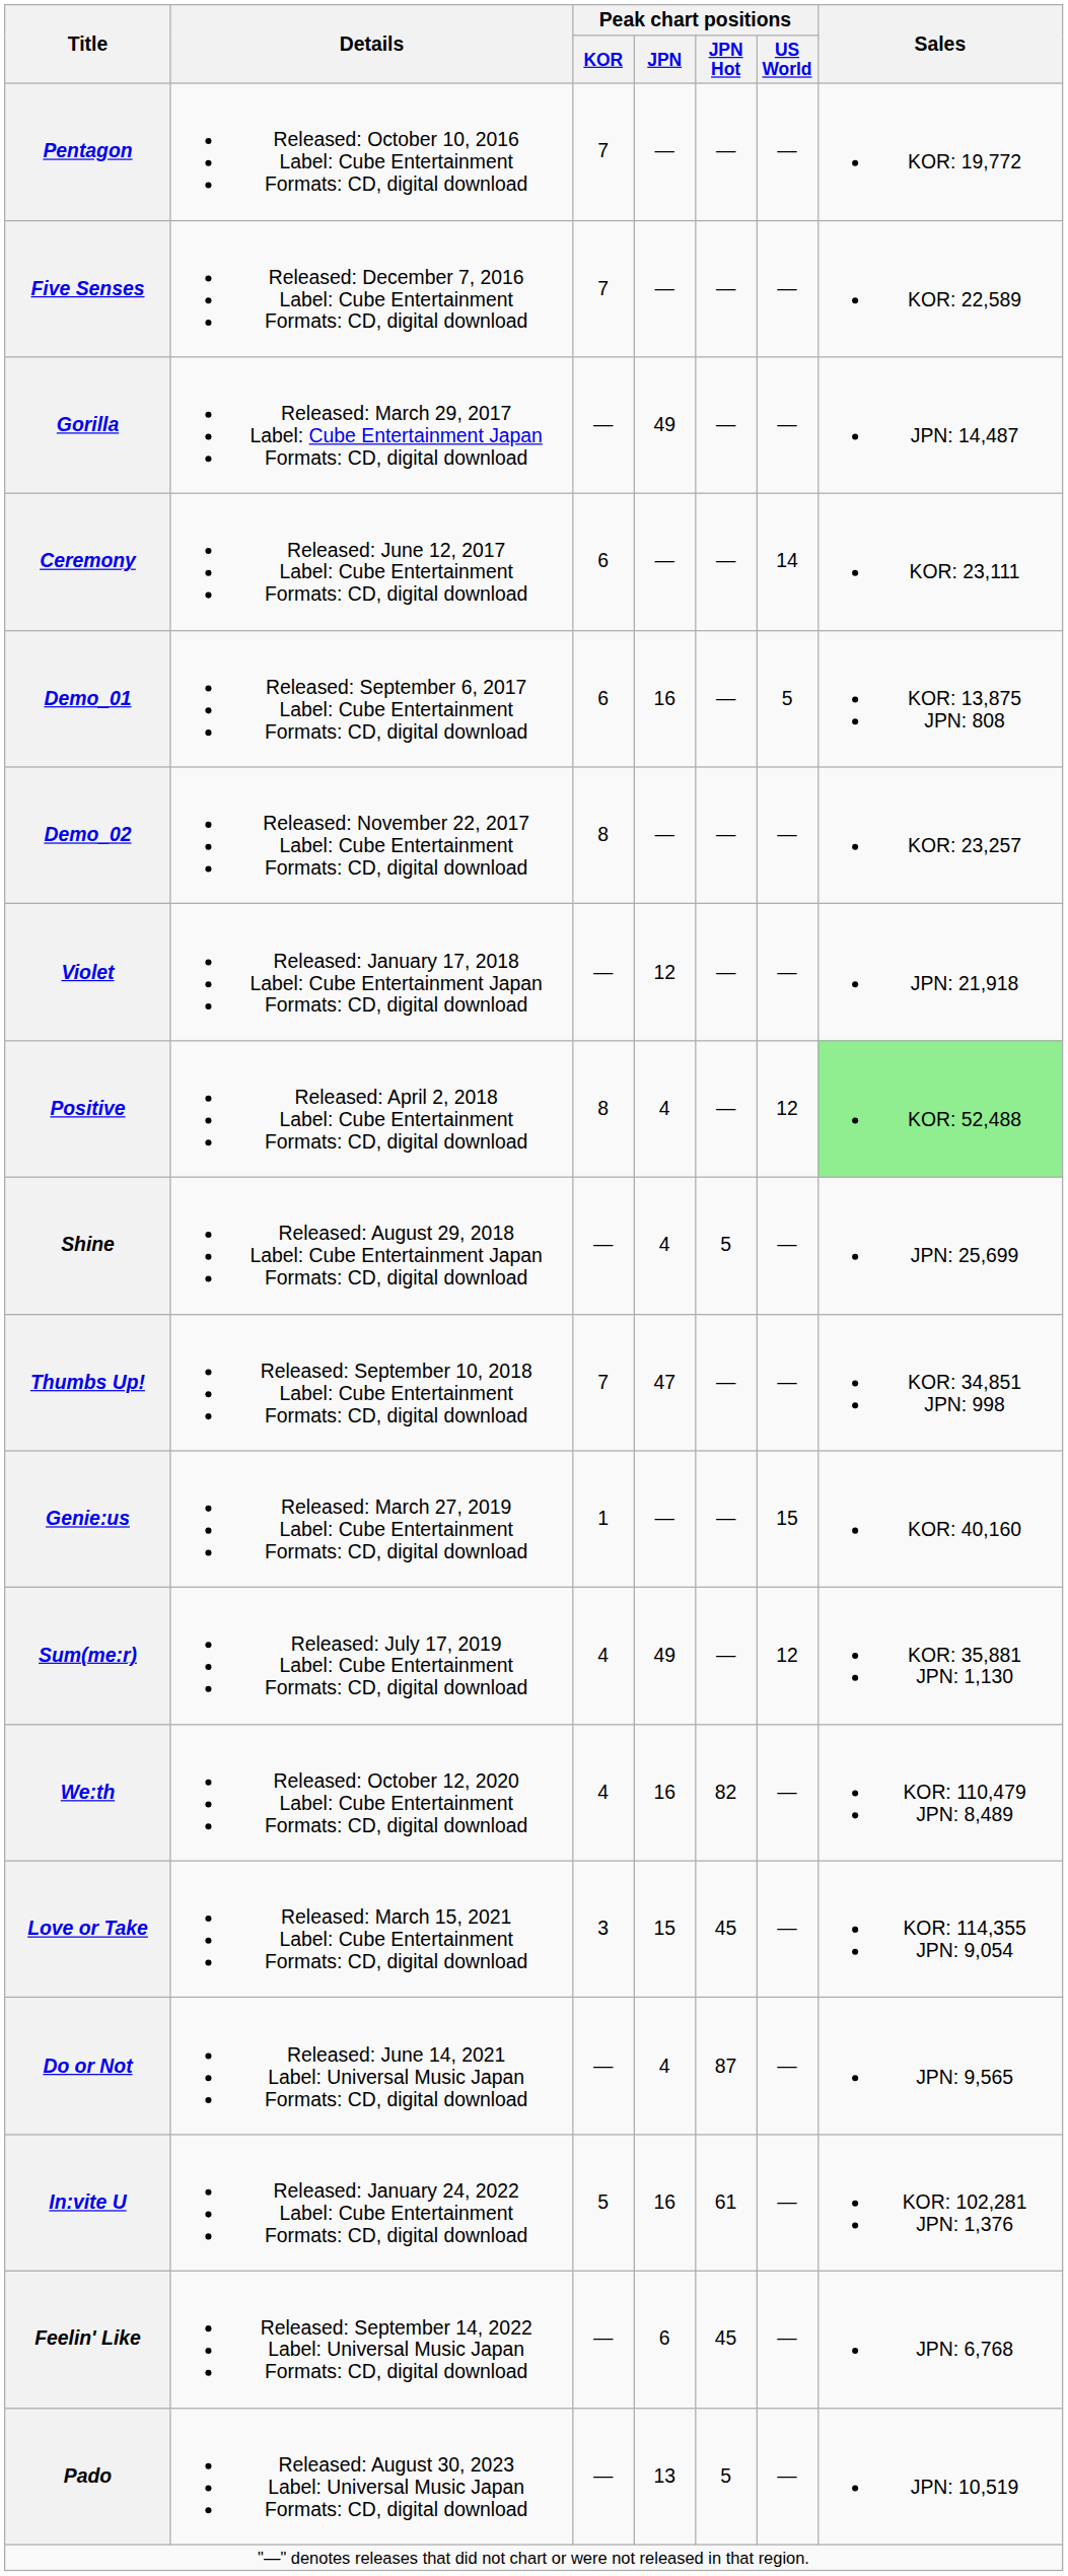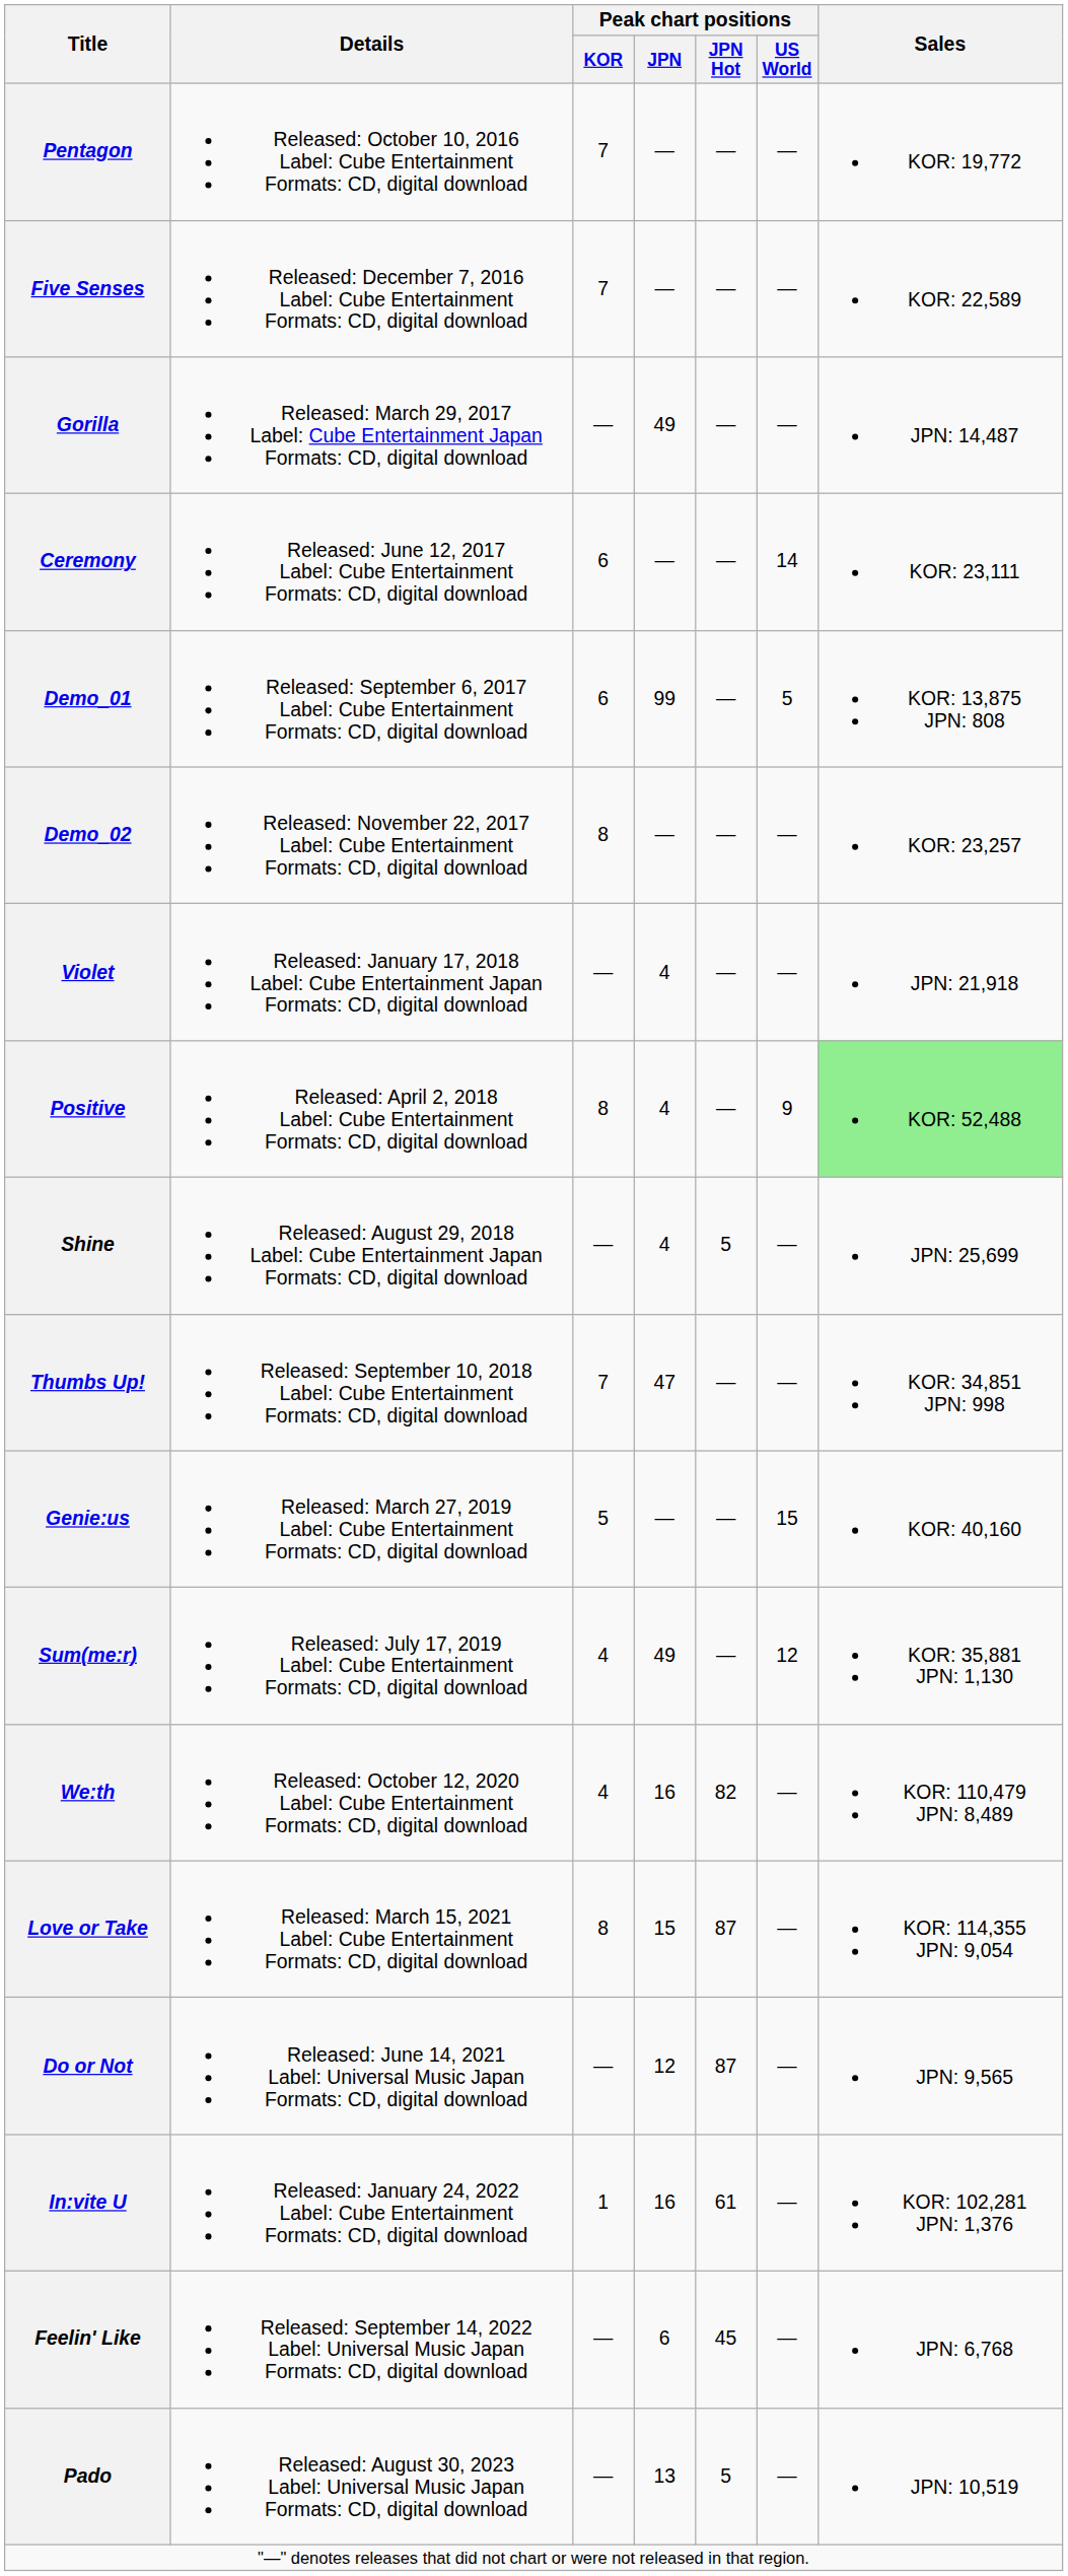 <table class="wikitable plainrowheaders" style="text-align:center;">
 <tr>
 <th scope="col" rowspan="2" style="width:8em;">Title</th>
 <th scope="col" rowspan="2" style="width:20em;">Details</th>
 <th scope="col" colspan="4">Peak chart positions</th>
 <th scope="col" rowspan="2" style="width:12em;">Sales</th>
 </tr>
 <tr>
 <th scope="col" style="width:3em;font-size:90%;"><a href='#'>KOR</a><br></th>
 <th scope="col" style="width:3em;font-size:90%;"><a href='#'>JPN</a><br></th>
 <th scope="col" style="width:3em;font-size:90%;"><a href='#'>JPN Hot</a><br></th>
 <th scope="col" style="width:3em;font-size:90%;"><a href='#'>US<br>World</a><br></th>
 </tr>
 <tr>
 <th scope="row"><em><a href='#'>Pentagon</a></em></th>
 <td><br><ul><li>Released: October 10, 2016 </li><li>Label: Cube Entertainment</li><li>Formats: CD, digital download</li></ul></td>
 <td>7</td>
 <td>—</td>
 <td>—</td>
 <td>—</td>
 <td><br><ul><li>KOR: 19,772</li></ul></td>
 </tr>
 <tr>
 <th scope="row"><em><a href='#'>Five Senses</a></em></th>
 <td><br><ul><li>Released: December 7, 2016 </li><li>Label: Cube Entertainment</li><li>Formats: CD, digital download</li></ul></td>
 <td>7</td>
 <td>—</td>
 <td>—</td>
 <td>—</td>
 <td><br><ul><li>KOR: 22,589</li></ul></td>
 </tr>
 <tr>
 <th scope="row"><em><a href='#'>Gorilla</a></em></th>
 <td><br><ul><li>Released: March 29, 2017 </li><li>Label: <a href='#'>Cube Entertainment Japan</a></li><li>Formats: CD, digital download</li></ul></td>
 <td>—</td>
 <td>49</td>
 <td>—</td>
 <td>—</td>
 <td><br><ul><li>JPN: 14,487</li></ul></td>
 </tr>
 <tr>
 <th scope="row"><em><a href='#'>Ceremony</a></em></th>
 <td><br><ul><li>Released: June 12, 2017 </li><li>Label: Cube Entertainment</li><li>Formats: CD, digital download</li></ul></td>
 <td>6</td>
 <td>—</td>
 <td>—</td>
 <td>14</td>
 <td><br><ul><li>KOR: 23,111</li></ul></td>
 </tr>
 <tr>
 <th scope="row"><em><a href='#'>Demo_01</a></em></th>
 <td><br><ul><li>Released: September 6, 2017 </li><li>Label: Cube Entertainment</li><li>Formats: CD, digital download</li></ul></td>
 <td>6</td>
-<td>16</td>
+<td>99</td>
 <td>—</td>
 <td>5</td>
 <td><br><ul><li>KOR: 13,875</li><li>JPN: 808</li></ul></td>
 </tr>
 <tr>
 <th scope="row"><em><a href='#'>Demo_02</a></em></th>
 <td><br><ul><li>Released: November 22, 2017 </li><li>Label: Cube Entertainment</li><li>Formats: CD, digital download</li></ul></td>
 <td>8</td>
 <td>—</td>
 <td>—</td>
 <td>—</td>
 <td><br><ul><li>KOR: 23,257</li></ul></td>
 </tr>
 <tr>
 <th scope="row"><em><a href='#'>Violet</a></em></th>
 <td><br><ul><li>Released: January 17, 2018 </li><li>Label: Cube Entertainment Japan</li><li>Formats: CD, digital download</li></ul></td>
 <td>—</td>
-<td>12</td>
+<td>4</td>
 <td>—</td>
 <td>—</td>
 <td><br><ul><li>JPN: 21,918</li></ul></td>
 </tr>
 <tr>
 <th scope="row"><em><a href='#'>Positive</a></em></th>
 <td><br><ul><li>Released: April 2, 2018 </li><li>Label: Cube Entertainment</li><li>Formats: CD, digital download</li></ul></td>
 <td>8</td>
 <td>4</td>
 <td>—</td>
-<td>12</td>
+<td>9</td>
 <td style="background: lightgreen;"><br><ul><li>KOR: 52,488</li></ul></td>
 </tr>
 <tr>
 <th scope="row"><em>Shine</em></th>
 <td><br><ul><li>Released: August 29, 2018 </li><li>Label: Cube Entertainment Japan</li><li>Formats: CD, digital download</li></ul></td>
 <td>—</td>
 <td>4</td>
 <td>5</td>
 <td>—</td>
 <td><br><ul><li>JPN: 25,699</li></ul></td>
 </tr>
 <tr>
 <th scope="row"><em><a href='#'>Thumbs Up!</a></em></th>
 <td><br><ul><li>Released: September 10, 2018 </li><li>Label: Cube Entertainment</li><li>Formats: CD, digital download</li></ul></td>
 <td>7</td>
 <td>47</td>
 <td>—</td>
 <td>—</td>
 <td><br><ul><li>KOR: 34,851</li><li>JPN: 998</li></ul></td>
 </tr>
 <tr>
 <th scope="row"><em><a href='#'>Genie:us</a></em></th>
 <td><br><ul><li>Released: March 27, 2019 </li><li>Label: Cube Entertainment</li><li>Formats: CD, digital download</li></ul></td>
-<td>1</td>
+<td>5</td>
 <td>—</td>
 <td>—</td>
 <td>15</td>
 <td><br><ul><li>KOR: 40,160</li></ul></td>
 </tr>
 <tr>
 <th scope="row"><em><a href='#'>Sum(me:r)</a></em></th>
 <td><br><ul><li>Released: July 17, 2019 </li><li>Label: Cube Entertainment</li><li>Formats: CD, digital download</li></ul></td>
 <td>4</td>
 <td>49</td>
 <td>—</td>
 <td>12</td>
 <td><br><ul><li>KOR: 35,881</li><li>JPN: 1,130 </li></ul></td>
 </tr>
 <tr>
 <th scope="row"><em><a href='#'>We:th</a></em></th>
 <td><br><ul><li>Released: October 12, 2020 </li><li>Label: Cube Entertainment</li><li>Formats: CD, digital download</li></ul></td>
 <td>4</td>
 <td>16</td>
 <td>82</td>
 <td>—</td>
 <td><br><ul><li>KOR: 110,479</li><li>JPN: 8,489</li></ul></td>
 </tr>
 <tr>
 <th scope="row"><em><a href='#'>Love or Take</a></em></th>
 <td><br><ul><li>Released: March 15, 2021 </li><li>Label: Cube Entertainment</li><li>Formats: CD, digital download</li></ul></td>
-<td>3</td>
+<td>8</td>
 <td>15</td>
-<td>45</td>
+<td>87</td>
 <td>—</td>
 <td><br><ul><li>KOR: 114,355</li><li>JPN: 9,054 </li></ul></td>
 </tr>
 <tr>
 <th scope="row"><em><a href='#'>Do or Not</a></em></th>
 <td><br><ul><li>Released: June 14, 2021 </li><li>Label: Universal Music Japan</li><li>Formats: CD, digital download</li></ul></td>
 <td>—</td>
-<td>4</td>
+<td>12</td>
 <td>87</td>
 <td>—</td>
 <td><br><ul><li>JPN: 9,565 </li></ul></td>
 </tr>
 <tr>
 <th scope="row"><em><a href='#'>In:vite U</a></em></th>
 <td><br><ul><li>Released: January 24, 2022 </li><li>Label: Cube Entertainment</li><li>Formats: CD, digital download</li></ul></td>
-<td>5</td>
+<td>1</td>
 <td>16</td>
 <td>61</td>
 <td>—</td>
 <td><br><ul><li>KOR: 102,281</li><li>JPN: 1,376 </li></ul></td>
 </tr>
 <tr>
 <th scope="row"><em>Feelin' Like</em></th>
 <td><br><ul><li>Released: September 14, 2022 </li><li>Label: Universal Music Japan</li><li>Formats: CD, digital download</li></ul></td>
 <td>—</td>
 <td>6</td>
 <td>45</td>
 <td>—</td>
 <td><br><ul><li>JPN: 6,768</li></ul></td>
 </tr>
 <tr>
 <th scope="row"><em>Pado</em></th>
 <td><br><ul><li>Released: August 30, 2023 </li><li>Label: Universal Music Japan</li><li>Formats: CD, digital download</li></ul></td>
 <td>—</td>
 <td>13</td>
 <td>5</td>
 <td>—</td>
 <td><br><ul><li>JPN: 10,519</li></ul></td>
 </tr>
 <tr>
 <td colspan="7" style="font-size:85%">"—" denotes releases that did not chart or were not released in that region.</td>
 </tr>
 </table>
